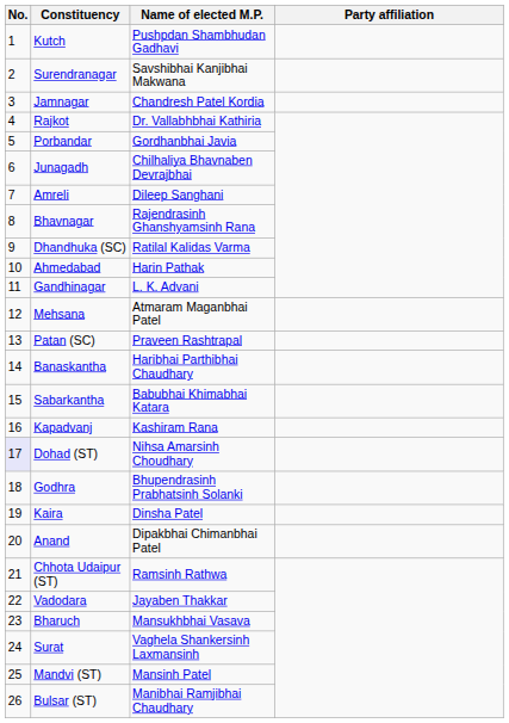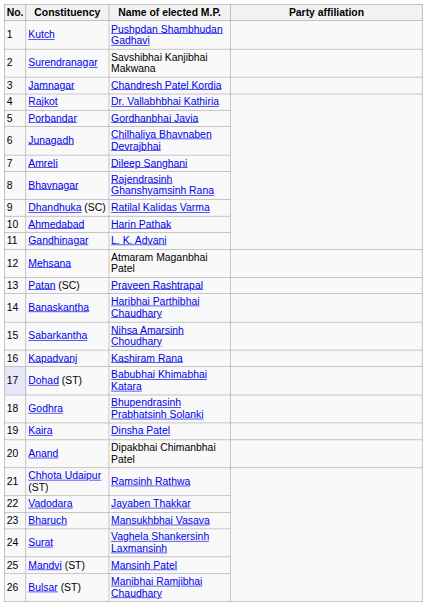 <table class="wikitable">
 <tr style="background:#ccc; text-align:center;">
 <th>No.</th>
 <th style="width:120px">Constituency</th>
 <th style="width:180px">Name of elected M.P.</th>
 <th colspan="2" style="width:18em">Party affiliation</th>
 </tr>
 <tr>
 <td>1</td>
 <td><a href='#'>Kutch</a></td>
 <td><a href='#'>Pushpdan Shambhudan Gadhavi</a></td>
 <td></td>
 </tr>
 <tr>
 <td>2</td>
 <td><a href='#'>Surendranagar</a></td>
 <td>Savshibhai Kanjibhai Makwana</td>
 <td></td>
 </tr>
 <tr>
 <td>3</td>
 <td><a href='#'>Jamnagar</a></td>
 <td><a href='#'>Chandresh Patel Kordia</a></td>
 <td></td>
 </tr>
 <tr>
 <td>4</td>
 <td><a href='#'>Rajkot</a></td>
 <td><a href='#'>Dr. Vallabhbhai Kathiria</a></td>
 </tr>
 <tr>
 <td>5</td>
 <td><a href='#'>Porbandar</a></td>
 <td><a href='#'>Gordhanbhai Javia</a></td>
 </tr>
 <tr>
 <td>6</td>
 <td><a href='#'>Junagadh</a></td>
 <td><a href='#'>Chilhaliya Bhavnaben Devrajbhai</a></td>
 </tr>
 <tr>
 <td>7</td>
 <td><a href='#'>Amreli</a></td>
 <td><a href='#'>Dileep Sanghani</a></td>
 </tr>
 <tr>
 <td>8</td>
 <td><a href='#'>Bhavnagar</a></td>
 <td><a href='#'>Rajendrasinh Ghanshyamsinh Rana</a></td>
 </tr>
 <tr>
 <td>9</td>
 <td><a href='#'>Dhandhuka</a> (SC)</td>
 <td><a href='#'>Ratilal Kalidas Varma</a></td>
 </tr>
 <tr>
 <td>10</td>
 <td><a href='#'>Ahmedabad</a></td>
 <td><a href='#'>Harin Pathak</a></td>
 </tr>
 <tr>
 <td>11</td>
 <td><a href='#'>Gandhinagar</a></td>
 <td><a href='#'>L. K. Advani</a></td>
 </tr>
 <tr>
 <td>12</td>
 <td><a href='#'>Mehsana</a></td>
 <td>Atmaram Maganbhai Patel</td>
 <td></td>
 </tr>
 <tr>
 <td>13</td>
 <td><a href='#'>Patan</a> (SC)</td>
 <td><a href='#'>Praveen Rashtrapal</a></td>
 </tr>
 <tr>
 <td>14</td>
 <td><a href='#'>Banaskantha</a></td>
 <td><a href='#'>Haribhai Parthibhai Chaudhary</a></td>
 <td></td>
 </tr>
 <tr>
 <td>15</td>
 <td><a href='#'>Sabarkantha</a></td>
-<td><a href='#'>Babubhai Khimabhai Katara</a></td>
+<td><a href='#'>Nihsa Amarsinh Choudhary</a></td>
 <td></td>
 </tr>
 <tr>
 <td>16</td>
 <td><a href='#'>Kapadvanj</a></td>
 <td><a href='#'>Kashiram Rana</a></td>
 </tr>
 <tr>
 <td style="background: lavender;">17</td>
 <td><a href='#'>Dohad</a> (ST)</td>
-<td><a href='#'>Nihsa Amarsinh Choudhary</a></td>
+<td><a href='#'>Babubhai Khimabhai Katara</a></td>
 <td></td>
 </tr>
 <tr>
 <td>18</td>
 <td><a href='#'>Godhra</a></td>
 <td><a href='#'>Bhupendrasinh Prabhatsinh Solanki</a></td>
 </tr>
 <tr>
 <td>19</td>
 <td><a href='#'>Kaira</a></td>
 <td><a href='#'>Dinsha Patel</a></td>
 <td></td>
 </tr>
 <tr>
 <td>20</td>
 <td><a href='#'>Anand</a></td>
 <td>Dipakbhai Chimanbhai Patel</td>
 <td></td>
 </tr>
 <tr>
 <td>21</td>
 <td><a href='#'>Chhota Udaipur</a> (ST)</td>
 <td><a href='#'>Ramsinh Rathwa</a></td>
 </tr>
 <tr>
 <td>22</td>
 <td><a href='#'>Vadodara</a></td>
 <td><a href='#'>Jayaben Thakkar</a></td>
 </tr>
 <tr>
 <td>23</td>
 <td><a href='#'>Bharuch</a></td>
 <td><a href='#'>Mansukhbhai Vasava</a></td>
 </tr>
 <tr>
 <td>24</td>
 <td><a href='#'>Surat</a></td>
 <td><a href='#'>Vaghela Shankersinh Laxmansinh</a></td>
 </tr>
 <tr>
 <td>25</td>
 <td><a href='#'>Mandvi</a> (ST)</td>
 <td><a href='#'>Mansinh Patel</a></td>
 </tr>
 <tr>
 <td>26</td>
 <td><a href='#'>Bulsar</a> (ST)</td>
 <td><a href='#'>Manibhai Ramjibhai Chaudhary</a></td>
 </tr>
 </table>
